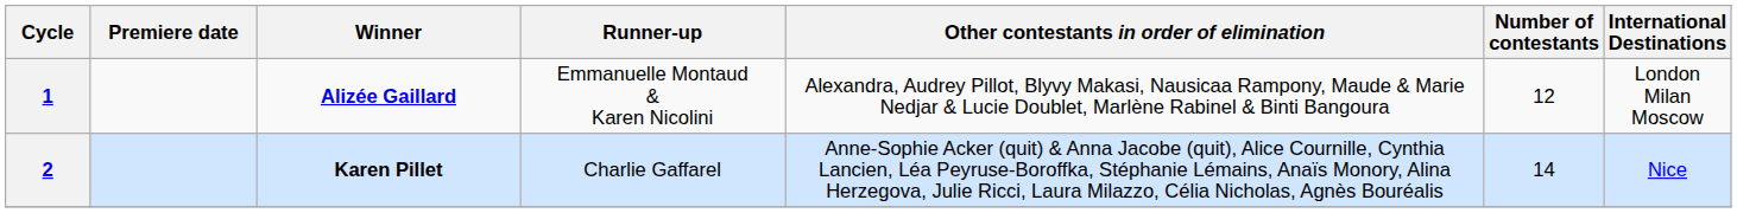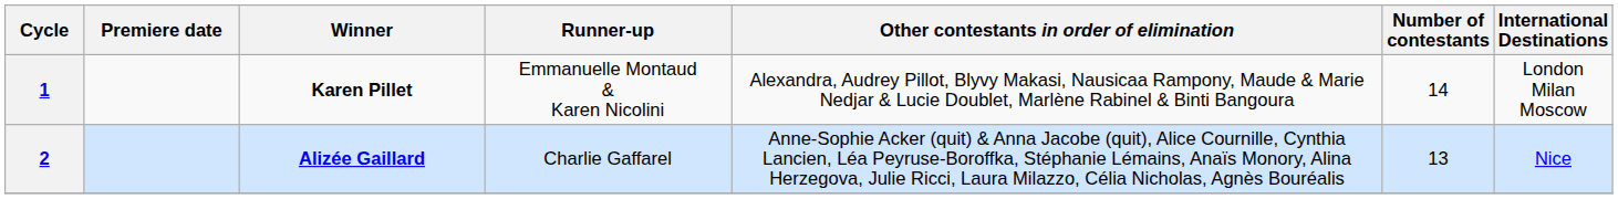 <table class="wikitable" style="font-size:90%; width:100%; text-align: center;">
 <tr>
 <th style="width:5%;">Cycle</th>
 <th style="width:10%;">Premiere date</th>
 <th width=16%>Winner</th>
 <th width=16%>Runner-up</th>
 <th style="width:43%;">Other contestants <em>in order of elimination</em></th>
 <th style="width:3%;">Number of contestants</th>
 <th style="width:8%;">International Destinations</th>
 </tr>
 <tr>
 <th><a href='#'>1</a></th>
 <td></td>
-<td><strong><a href='#'>Alizée Gaillard</a></strong></td>
+<td><strong>Karen Pillet</strong></td>
 <td>Emmanuelle Montaud<br>&<br>Karen Nicolini</td>
 <td>Alexandra, Audrey Pillot, Blyvy Makasi, Nausicaa Rampony, Maude & Marie Nedjar & Lucie Doublet, Marlène Rabinel & Binti Bangoura</td>
-<td>12</td>
+<td>14</td>
 <td>London<br>Milan<br>Moscow</td>
 </tr>
 <tr style="background: #D0E6FF;">
 <th><a href='#'>2</a></th>
 <td></td>
-<td><strong>Karen Pillet</strong></td>
+<td><strong><a href='#'>Alizée Gaillard</a></strong></td>
 <td>Charlie Gaffarel</td>
 <td>Anne-Sophie Acker (quit) & Anna Jacobe (quit), Alice Cournille, Cynthia Lancien, Léa Peyruse-Boroffka, Stéphanie Lémains, Anaïs Monory, Alina Herzegova, Julie Ricci, Laura Milazzo, Célia Nicholas, Agnès Bouréalis</td>
-<td>14</td>
+<td>13</td>
 <td><a href='#'>Nice</a></td>
 </tr>
 <tr>
 </tr>
 </table>
